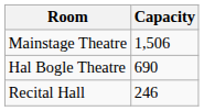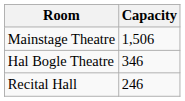 <table class="wikitable">
 <tr>
 <th>Room</th>
 <th>Capacity</th>
 </tr>
 <tr>
 <td>Mainstage Theatre</td>
 <td>1,506</td>
 </tr>
 <tr>
 <td>Hal Bogle Theatre</td>
-<td>690</td>
+<td>346</td>
 </tr>
 <tr>
 <td>Recital Hall</td>
 <td>246</td>
 </tr>
 </table>
